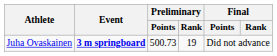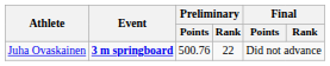 <table class=wikitable style="font-size:90%">
 <tr>
 <th rowspan="2">Athlete</th>
 <th rowspan="2">Event</th>
 <th colspan="2">Preliminary</th>
 <th colspan="2">Final</th>
 </tr>
 <tr style="font-size:95%">
 <th>Points</th>
 <th>Rank</th>
 <th>Points</th>
 <th>Rank</th>
 </tr>
 <tr align=center>
 <td align=left><a href='#'>Juha Ovaskainen</a></td>
 <td align=left><strong><a href='#'>3 m springboard</a></strong></td>
-<td>500.73</td>
-<td>19</td>
+<td>500.76</td>
+<td>22</td>
 <td colspan=2>Did not advance</td>
 </tr>
 </table>
